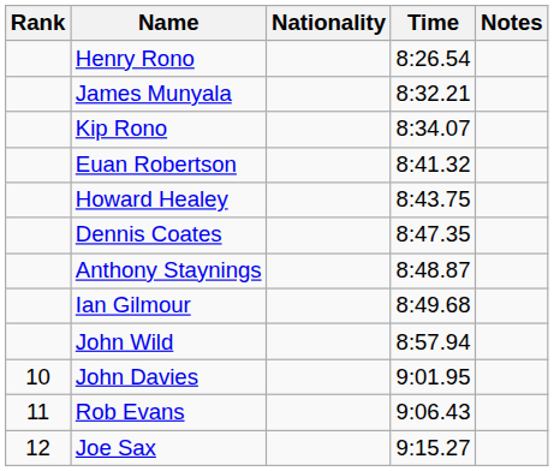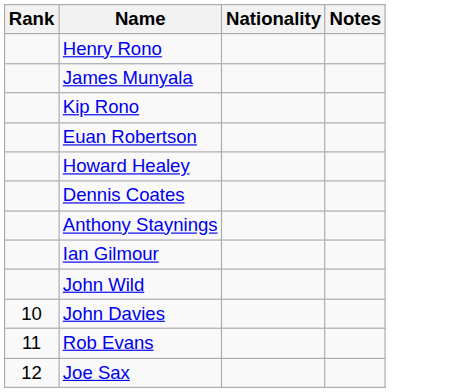 <table class="wikitable sortable" style=" text-align:center">
 <tr>
 <th>Rank</th>
 <th>Name</th>
 <th>Nationality</th>
-<th>Time</th>
 <th>Notes</th>
 </tr>
 <tr>
 <td></td>
 <td align=left><a href='#'>Henry Rono</a></td>
 <td align=left></td>
-<td>8:26.54</td>
 <td></td>
 </tr>
 <tr>
 <td></td>
 <td align=left><a href='#'>James Munyala</a></td>
 <td align=left></td>
-<td>8:32.21</td>
 <td></td>
 </tr>
 <tr>
 <td></td>
 <td align=left><a href='#'>Kip Rono</a></td>
 <td align=left></td>
-<td>8:34.07</td>
 <td></td>
 </tr>
 <tr>
 <td></td>
 <td align=left><a href='#'>Euan Robertson</a></td>
 <td align=left></td>
-<td>8:41.32</td>
 <td></td>
 </tr>
 <tr>
 <td></td>
 <td align=left><a href='#'>Howard Healey</a></td>
 <td align=left></td>
-<td>8:43.75</td>
 <td></td>
 </tr>
 <tr>
 <td></td>
 <td align=left><a href='#'>Dennis Coates</a></td>
 <td align=left></td>
-<td>8:47.35</td>
 <td></td>
 </tr>
 <tr>
 <td></td>
 <td align=left><a href='#'>Anthony Staynings</a></td>
 <td align=left></td>
-<td>8:48.87</td>
 <td></td>
 </tr>
 <tr>
 <td></td>
 <td align=left><a href='#'>Ian Gilmour</a></td>
 <td align=left></td>
-<td>8:49.68</td>
 <td></td>
 </tr>
 <tr>
 <td></td>
 <td align=left><a href='#'>John Wild</a></td>
 <td align=left></td>
-<td>8:57.94</td>
 <td></td>
 </tr>
 <tr>
 <td>10</td>
 <td align=left><a href='#'>John Davies</a></td>
 <td align=left></td>
-<td>9:01.95</td>
 <td></td>
 </tr>
 <tr>
 <td>11</td>
 <td align=left><a href='#'>Rob Evans</a></td>
 <td align=left></td>
-<td>9:06.43</td>
 <td></td>
 </tr>
 <tr>
 <td>12</td>
 <td align=left><a href='#'>Joe Sax</a></td>
 <td align=left></td>
-<td>9:15.27</td>
 <td></td>
 </tr>
 </table>
